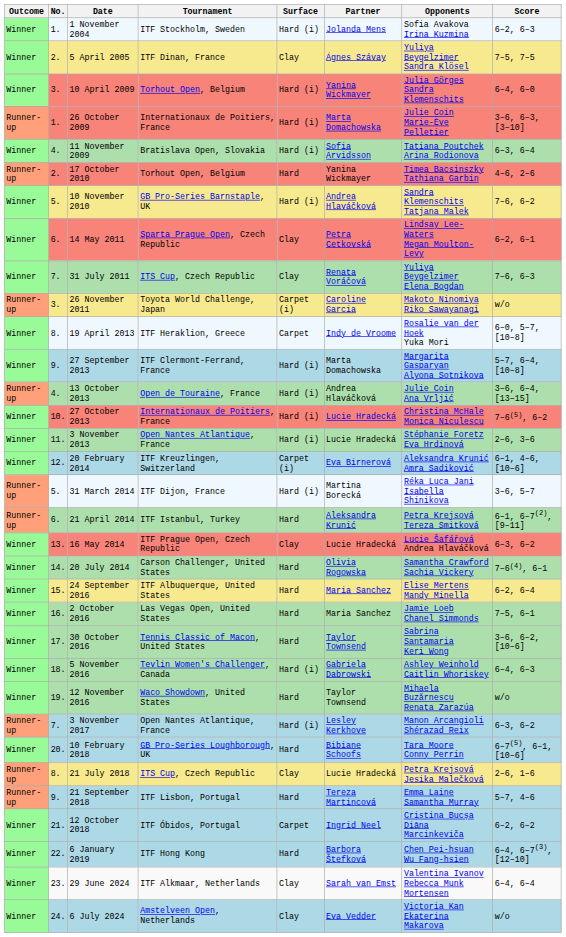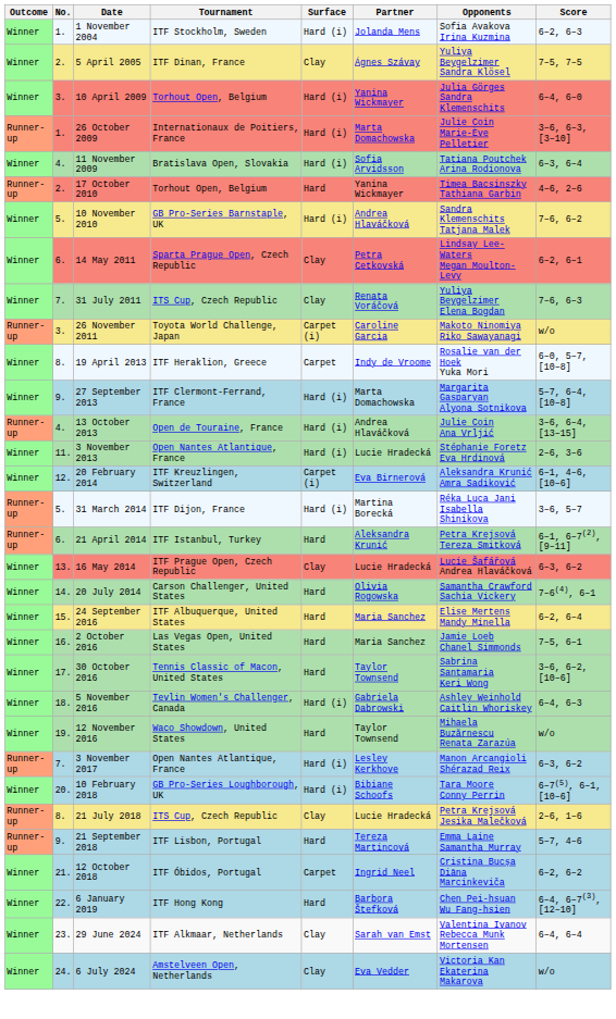 <table class="sortable wikitable">
 <tr>
 <th>Outcome</th>
 <th>No.</th>
 <th>Date</th>
 <th>Tournament</th>
 <th>Surface</th>
 <th>Partner</th>
 <th>Opponents</th>
 <th class="unsortable">Score</th>
 </tr>
 <tr style="background:#f0f8ff;">
 <td style="background:#98fb98;">Winner</td>
 <td>1.</td>
 <td>1 November 2004</td>
 <td>ITF Stockholm, Sweden</td>
 <td>Hard (i)</td>
 <td> <a href='#'>Jolanda Mens</a></td>
 <td> Sofia Avakova <br>  <a href='#'>Irina Kuzmina</a></td>
 <td>6–2, 6–3</td>
 </tr>
 <tr style="background:#f7e98e;">
 <td style="background:#98fb98;">Winner</td>
 <td>2.</td>
 <td>5 April 2005</td>
 <td>ITF Dinan, France</td>
 <td>Clay</td>
 <td> <a href='#'>Ágnes Szávay</a></td>
 <td> <a href='#'>Yuliya Beygelzimer</a> <br>  <a href='#'>Sandra Klösel</a></td>
 <td>7–5, 7–5</td>
 </tr>
 <tr style="background:#f88379;">
 <td style="background:#98fb98;">Winner</td>
 <td>3.</td>
 <td>10 April 2009</td>
 <td><a href='#'>Torhout Open</a>, Belgium</td>
 <td>Hard (i)</td>
 <td> <a href='#'>Yanina Wickmayer</a></td>
 <td> <a href='#'>Julia Görges</a> <br>  <a href='#'>Sandra Klemenschits</a></td>
 <td>6–4, 6–0</td>
 </tr>
 <tr style="background:#f88379;">
 <td style="background:#ffa07a;">Runner-up</td>
 <td>1.</td>
 <td>26 October 2009</td>
 <td>Internationaux de Poitiers, France</td>
 <td>Hard (i)</td>
 <td> <a href='#'>Marta Domachowska</a></td>
 <td> <a href='#'>Julie Coin</a> <br>  <a href='#'>Marie-Ève Pelletier</a></td>
 <td>3–6, 6–3, [3–10]</td>
 </tr>
 <tr style="background:#addfad;">
 <td style="background:#98fb98;">Winner</td>
 <td>4.</td>
 <td>11 November 2009</td>
 <td>Bratislava Open, Slovakia</td>
 <td>Hard (i)</td>
 <td> <a href='#'>Sofia Arvidsson</a></td>
 <td> <a href='#'>Tatiana Poutchek</a> <br>  <a href='#'>Arina Rodionova</a></td>
 <td>6–3, 6–4</td>
 </tr>
 <tr style="background:#f88379;">
 <td style="background:#ffa07a;">Runner-up</td>
 <td>2.</td>
 <td>17 October 2010</td>
 <td>Torhout Open, Belgium</td>
 <td>Hard</td>
 <td> Yanina Wickmayer</td>
 <td> <a href='#'>Timea Bacsinszky</a> <br>  <a href='#'>Tathiana Garbin</a></td>
 <td>4–6, 2–6</td>
 </tr>
 <tr style="background:#f7e98e;">
 <td style="background:#98fb98;">Winner</td>
 <td>5.</td>
 <td>10 November 2010</td>
 <td><a href='#'>GB Pro-Series Barnstaple</a>, UK</td>
 <td>Hard (i)</td>
 <td> <a href='#'>Andrea Hlaváčková</a></td>
 <td> <a href='#'>Sandra Klemenschits</a> <br>  <a href='#'>Tatjana Malek</a></td>
 <td>7–6, 6–2</td>
 </tr>
 <tr style="background:#f88379;">
 <td style="background:#98fb98;">Winner</td>
 <td>6.</td>
 <td>14 May 2011</td>
 <td><a href='#'>Sparta Prague Open</a>, Czech Republic</td>
 <td>Clay</td>
 <td> <a href='#'>Petra Cetkovská</a></td>
 <td> <a href='#'>Lindsay Lee-Waters</a> <br>  <a href='#'>Megan Moulton-Levy</a></td>
 <td>6–2, 6–1</td>
 </tr>
 <tr style="background:#addfad;">
 <td style="background:#98fb98;">Winner</td>
 <td>7.</td>
 <td>31 July 2011</td>
 <td><a href='#'>ITS Cup</a>, Czech Republic</td>
 <td>Clay</td>
 <td> <a href='#'>Renata Voráčová</a></td>
 <td> <a href='#'>Yuliya Beygelzimer</a> <br>  <a href='#'>Elena Bogdan</a></td>
 <td>7–6, 6–3</td>
 </tr>
 <tr style="background:#f7e98e;">
 <td style="background:#ffa07a;">Runner-up</td>
 <td>3.</td>
 <td>26 November 2011</td>
 <td>Toyota World Challenge, Japan</td>
 <td>Carpet (i)</td>
 <td> <a href='#'>Caroline Garcia</a></td>
 <td> <a href='#'>Makoto Ninomiya</a> <br>  <a href='#'>Riko Sawayanagi</a></td>
 <td>w/o</td>
 </tr>
 <tr style="background:#f0f8ff;">
 <td style="background:#98fb98;">Winner</td>
 <td>8.</td>
 <td>19 April 2013</td>
 <td>ITF Heraklion, Greece</td>
 <td>Carpet</td>
 <td> <a href='#'>Indy de Vroome</a></td>
 <td> <a href='#'>Rosalie van der Hoek</a> <br>  Yuka Mori</td>
 <td>6–0, 5–7, [10–8]</td>
 </tr>
 <tr style="background:lightblue;">
 <td style="background:#98fb98;">Winner</td>
 <td>9.</td>
 <td>27 September 2013</td>
 <td>ITF Clermont-Ferrand, France</td>
 <td>Hard (i)</td>
 <td> Marta Domachowska</td>
 <td> <a href='#'>Margarita Gasparyan</a> <br>  <a href='#'>Alyona Sotnikova</a></td>
 <td>5–7, 6–4, [10–8]</td>
 </tr>
 <tr style="background:#addfad;">
 <td style="background:#ffa07a;">Runner-up</td>
 <td>4.</td>
 <td>13 October 2013</td>
 <td><a href='#'>Open de Touraine</a>, France</td>
 <td>Hard (i)</td>
 <td> Andrea Hlaváčková</td>
 <td> <a href='#'>Julie Coin</a> <br>  <a href='#'>Ana Vrljić</a></td>
 <td>3–6, 6–4, [13–15]</td>
 </tr>
-<tr style="background:#f88379;">
-<td style="background:#98fb98;">Winner</td>
-<td>10.</td>
-<td>27 October 2013</td>
-<td><a href='#'>Internationaux de Poitiers</a>, France</td>
-<td>Hard (i)</td>
-<td> <a href='#'>Lucie Hradecká</a></td>
-<td> <a href='#'>Christina McHale</a> <br>  <a href='#'>Monica Niculescu</a></td>
-<td>7–6<sup>(5)</sup>, 6–2</td>
-</tr>
 <tr style="background:#addfad;">
 <td style="background:#98fb98;">Winner</td>
 <td>11.</td>
 <td>3 November 2013</td>
 <td><a href='#'>Open Nantes Atlantique</a>, France</td>
 <td>Hard (i)</td>
 <td> Lucie Hradecká</td>
 <td> <a href='#'>Stéphanie Foretz</a> <br>  <a href='#'>Eva Hrdinová</a></td>
 <td>2–6, 3–6</td>
 </tr>
 <tr style="background:lightblue;">
 <td style="background:#98fb98;">Winner</td>
 <td>12.</td>
 <td>20 February 2014</td>
 <td>ITF Kreuzlingen, Switzerland</td>
 <td>Carpet (i)</td>
 <td> <a href='#'>Eva Birnerová</a></td>
 <td> <a href='#'>Aleksandra Krunić</a> <br>  <a href='#'>Amra Sadiković</a></td>
 <td>6–1, 4–6, [10–6]</td>
 </tr>
 <tr style="background:#f0f8ff;">
 <td style="background:#ffa07a;">Runner-up</td>
 <td>5.</td>
 <td>31 March 2014</td>
 <td>ITF Dijon, France</td>
 <td>Hard (i)</td>
 <td> Martina Borecká</td>
 <td> <a href='#'>Réka Luca Jani</a> <br>  <a href='#'>Isabella Shinikova</a></td>
 <td>3–6, 5–7</td>
 </tr>
 <tr style="background:#addfad;">
 <td style="background:#ffa07a;">Runner-up</td>
 <td>6.</td>
 <td>21 April 2014</td>
 <td>ITF Istanbul, Turkey</td>
 <td>Hard</td>
 <td> <a href='#'>Aleksandra Krunić</a></td>
 <td> <a href='#'>Petra Krejsová</a> <br>  <a href='#'>Tereza Smitková</a></td>
 <td>6–1, 6–7<sup>(2)</sup>, [9–11]</td>
 </tr>
 <tr style="background:#f88379;">
 <td style="background:#98fb98;">Winner</td>
 <td>13.</td>
 <td>16 May 2014</td>
 <td>ITF Prague Open, Czech Republic</td>
 <td>Clay</td>
 <td> Lucie Hradecká</td>
 <td> <a href='#'>Lucie Šafářová</a> <br>  Andrea Hlaváčková</td>
 <td>6–3, 6–2</td>
 </tr>
 <tr style="background:#addfad;">
 <td style="background:#98fb98;">Winner</td>
 <td>14.</td>
 <td>20 July 2014</td>
 <td>Carson Challenger, United States</td>
 <td>Hard</td>
 <td> <a href='#'>Olivia Rogowska</a></td>
 <td> <a href='#'>Samantha Crawford</a> <br>  <a href='#'>Sachia Vickery</a></td>
 <td>7–6<sup>(4)</sup>, 6–1</td>
 </tr>
 <tr style="background:#f7e98e;">
 <td style="background:#98fb98;">Winner</td>
 <td>15.</td>
 <td>24 September 2016</td>
 <td>ITF Albuquerque, United States</td>
 <td>Hard</td>
 <td> <a href='#'>Maria Sanchez</a></td>
 <td> <a href='#'>Elise Mertens</a> <br>  <a href='#'>Mandy Minella</a></td>
 <td>6–2, 6–4</td>
 </tr>
 <tr style="background:#addfad;">
 <td style="background:#98fb98;">Winner</td>
 <td>16.</td>
 <td>2 October 2016</td>
 <td>Las Vegas Open, United States</td>
 <td>Hard</td>
 <td> Maria Sanchez</td>
 <td> <a href='#'>Jamie Loeb</a> <br>  <a href='#'>Chanel Simmonds</a></td>
 <td>7–5, 6–1</td>
 </tr>
 <tr style="background:#addfad;">
 <td style="background:#98fb98;">Winner</td>
 <td>17.</td>
 <td>30 October 2016</td>
 <td><a href='#'>Tennis Classic of Macon</a>, United States</td>
 <td>Hard</td>
 <td> <a href='#'>Taylor Townsend</a></td>
 <td> <a href='#'>Sabrina Santamaria</a> <br>  <a href='#'>Keri Wong</a></td>
 <td>3–6, 6–2, [10–6]</td>
 </tr>
 <tr style="background:#addfad;">
 <td style="background:#98fb98;">Winner</td>
 <td>18.</td>
 <td>5 November 2016</td>
 <td><a href='#'>Tevlin Women's Challenger</a>, Canada</td>
 <td>Hard (i)</td>
 <td> <a href='#'>Gabriela Dabrowski</a></td>
 <td> <a href='#'>Ashley Weinhold</a> <br>  <a href='#'>Caitlin Whoriskey</a></td>
 <td>6–4, 6–3</td>
 </tr>
 <tr style="background:#addfad;">
 <td style="background:#98fb98;">Winner</td>
 <td>19.</td>
 <td>12 November 2016</td>
 <td><a href='#'>Waco Showdown</a>, United States</td>
 <td>Hard</td>
 <td> Taylor Townsend</td>
 <td> <a href='#'>Mihaela Buzărnescu</a> <br>  <a href='#'>Renata Zarazúa</a></td>
 <td>w/o</td>
 </tr>
 <tr style="background:lightblue;">
 <td style="background:#ffa07a;">Runner-up</td>
 <td>7.</td>
 <td>3 November 2017</td>
 <td>Open Nantes Atlantique, France</td>
 <td>Hard (i)</td>
 <td> <a href='#'>Lesley Kerkhove</a></td>
 <td> <a href='#'>Manon Arcangioli</a> <br>  <a href='#'>Shérazad Reix</a></td>
 <td>6–3, 6–2</td>
 </tr>
 <tr style="background:lightblue;">
 <td style="background:#98fb98;">Winner</td>
 <td>20.</td>
 <td>10 February 2018</td>
 <td><a href='#'>GB Pro-Series Loughborough</a>, UK</td>
-<td>Hard</td>
+<td>Hard (i)</td>
 <td> <a href='#'>Bibiane Schoofs</a></td>
 <td> <a href='#'>Tara Moore</a> <br>  <a href='#'>Conny Perrin</a></td>
 <td>6–7<sup>(5)</sup>, 6–1, [10–6]</td>
 </tr>
 <tr style="background:#f7e98e;">
 <td style="background:#ffa07a;">Runner-up</td>
 <td>8.</td>
 <td>21 July 2018</td>
 <td><a href='#'>ITS Cup</a>, Czech Republic</td>
 <td>Clay</td>
 <td> Lucie Hradecká</td>
 <td> <a href='#'>Petra Krejsová</a> <br>  <a href='#'>Jesika Malečková</a></td>
 <td>2–6, 1–6</td>
 </tr>
 <tr style="background:lightblue;">
 <td style="background:#ffa07a;">Runner-up</td>
 <td>9.</td>
 <td>21 September 2018</td>
 <td>ITF Lisbon, Portugal</td>
 <td>Hard</td>
 <td> <a href='#'>Tereza Martincová</a></td>
 <td> <a href='#'>Emma Laine</a> <br>  <a href='#'>Samantha Murray</a></td>
 <td>5–7, 4–6</td>
 </tr>
 <tr style="background:lightblue;">
 <td style="background:#98fb98;">Winner</td>
 <td>21.</td>
 <td>12 October 2018</td>
 <td>ITF Óbidos, Portugal</td>
 <td>Carpet</td>
 <td> <a href='#'>Ingrid Neel</a></td>
 <td> <a href='#'>Cristina Bucșa</a> <br>  <a href='#'>Diāna Marcinkeviča</a></td>
 <td>6–2, 6–2</td>
 </tr>
 <tr style="background:lightblue;">
 <td style="background:#98fb98;">Winner</td>
 <td>22.</td>
 <td>6 January 2019</td>
 <td>ITF Hong Kong</td>
 <td>Hard</td>
 <td> <a href='#'>Barbora Štefková</a></td>
 <td> <a href='#'>Chen Pei-hsuan</a> <br>  <a href='#'>Wu Fang-hsien</a></td>
 <td>6–4, 6–7<sup>(3)</sup>, [12–10]</td>
 </tr>
 <tr>
 <td style="background:#98fb98;">Winner</td>
 <td>23.</td>
 <td>29 June 2024</td>
 <td>ITF Alkmaar, Netherlands</td>
 <td>Clay</td>
 <td> <a href='#'>Sarah van Emst</a></td>
 <td> <a href='#'>Valentina Ivanov</a> <br>  <a href='#'>Rebecca Munk Mortensen</a></td>
 <td>6–4, 6–4</td>
 </tr>
 <tr style="background:lightblue;">
 <td style="background:#98fb98;">Winner</td>
 <td>24.</td>
 <td>6 July 2024</td>
 <td><a href='#'>Amstelveen Open</a>, Netherlands</td>
 <td>Clay</td>
 <td> <a href='#'>Eva Vedder</a></td>
 <td> <a href='#'>Victoria Kan</a> <br>  <a href='#'>Ekaterina Makarova</a></td>
 <td>w/o</td>
 </tr>
 </table>
